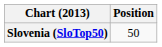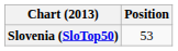 <table class="wikitable plainrowheaders" style="text-align:center">
 <tr>
 <th>Chart (2013)</th>
 <th>Position</th>
 </tr>
 <tr>
 <th scope="row">Slovenia (<a href='#'>SloTop50</a>)</th>
-<td align=center>50</td>
+<td align=center>53</td>
 </tr>
 </table>
